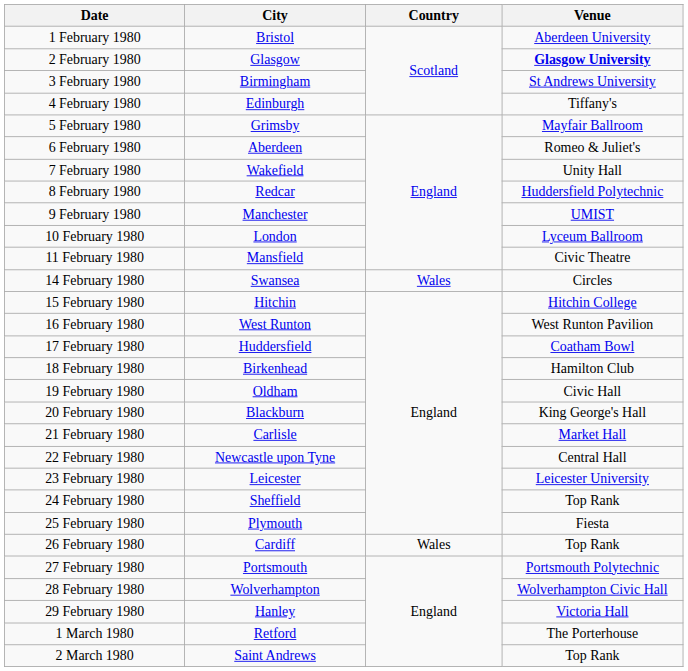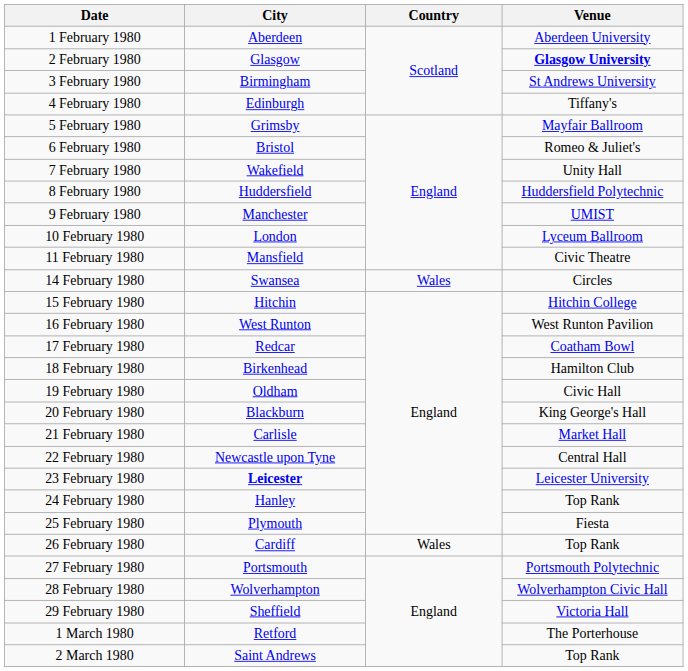 <table class="wikitable" style="text-align:center;">
 <tr>
 <th width="200">Date</th>
 <th width="200">City</th>
 <th width="150">Country</th>
 <th width="200">Venue</th>
 </tr>
 <tr>
 <td>1 February 1980</td>
-<td><a href='#'>Bristol</a></td>
+<td><a href='#'>Aberdeen</a></td>
 <td rowspan="4"><a href='#'>Scotland</a></td>
 <td><a href='#'>Aberdeen University</a></td>
 </tr>
 <tr>
 <td>2 February 1980</td>
 <td><a href='#'>Glasgow</a></td>
 <td><strong><a href='#'>Glasgow University</a></strong></td>
 </tr>
 <tr>
 <td>3 February 1980</td>
 <td><a href='#'>Birmingham</a></td>
 <td><a href='#'>St Andrews University</a></td>
 </tr>
 <tr>
 <td>4 February 1980</td>
 <td><a href='#'>Edinburgh</a></td>
 <td>Tiffany's</td>
 </tr>
 <tr>
 <td>5 February 1980</td>
 <td><a href='#'>Grimsby</a></td>
 <td rowspan="7"><a href='#'>England</a></td>
 <td><a href='#'>Mayfair Ballroom</a></td>
 </tr>
 <tr>
 <td>6 February 1980</td>
-<td><a href='#'>Aberdeen</a></td>
+<td><a href='#'>Bristol</a></td>
 <td>Romeo & Juliet's</td>
 </tr>
 <tr>
 <td>7 February 1980</td>
 <td><a href='#'>Wakefield</a></td>
 <td>Unity Hall</td>
 </tr>
 <tr>
 <td>8 February 1980</td>
-<td><a href='#'>Redcar</a></td>
+<td><a href='#'>Huddersfield</a></td>
 <td><a href='#'>Huddersfield Polytechnic</a></td>
 </tr>
 <tr>
 <td>9 February 1980</td>
 <td><a href='#'>Manchester</a></td>
 <td><a href='#'>UMIST</a></td>
 </tr>
 <tr>
 <td>10 February 1980</td>
 <td><a href='#'>London</a></td>
 <td><a href='#'>Lyceum Ballroom</a></td>
 </tr>
 <tr>
 <td>11 February 1980</td>
 <td><a href='#'>Mansfield</a></td>
 <td>Civic Theatre</td>
 </tr>
 <tr>
 <td>14 February 1980</td>
 <td><a href='#'>Swansea</a></td>
 <td><a href='#'>Wales</a></td>
 <td>Circles</td>
 </tr>
 <tr>
 <td>15 February 1980</td>
 <td><a href='#'>Hitchin</a></td>
 <td rowspan="11">England</td>
 <td><a href='#'>Hitchin College</a></td>
 </tr>
 <tr>
 <td>16 February 1980</td>
 <td><a href='#'>West Runton</a></td>
 <td>West Runton Pavilion</td>
 </tr>
 <tr>
 <td>17 February 1980</td>
-<td><a href='#'>Huddersfield</a></td>
+<td><a href='#'>Redcar</a></td>
 <td><a href='#'>Coatham Bowl</a></td>
 </tr>
 <tr>
 <td>18 February 1980</td>
 <td><a href='#'>Birkenhead</a></td>
 <td>Hamilton Club</td>
 </tr>
 <tr>
 <td>19 February 1980</td>
 <td><a href='#'>Oldham</a></td>
 <td>Civic Hall</td>
 </tr>
 <tr>
 <td>20 February 1980</td>
 <td><a href='#'>Blackburn</a></td>
 <td>King George's Hall</td>
 </tr>
 <tr>
 <td>21 February 1980</td>
 <td><a href='#'>Carlisle</a></td>
 <td><a href='#'>Market Hall</a></td>
 </tr>
 <tr>
 <td>22 February 1980</td>
 <td><a href='#'>Newcastle upon Tyne</a></td>
 <td>Central Hall</td>
 </tr>
 <tr>
 <td>23 February 1980</td>
-<td><a href='#'>Leicester</a></td>
+<td><strong><a href='#'>Leicester</a></strong></td>
 <td><a href='#'>Leicester University</a></td>
 </tr>
 <tr>
 <td>24 February 1980</td>
-<td><a href='#'>Sheffield</a></td>
+<td><a href='#'>Hanley</a></td>
 <td>Top Rank</td>
 </tr>
 <tr>
 <td>25 February 1980</td>
 <td><a href='#'>Plymouth</a></td>
 <td>Fiesta</td>
 </tr>
 <tr>
 <td>26 February 1980</td>
 <td><a href='#'>Cardiff</a></td>
 <td>Wales</td>
 <td>Top Rank</td>
 </tr>
 <tr>
 <td>27 February 1980</td>
 <td><a href='#'>Portsmouth</a></td>
 <td rowspan="5">England</td>
 <td><a href='#'>Portsmouth Polytechnic</a></td>
 </tr>
 <tr>
 <td>28 February 1980</td>
 <td><a href='#'>Wolverhampton</a></td>
 <td><a href='#'>Wolverhampton Civic Hall</a></td>
 </tr>
 <tr>
 <td>29 February 1980</td>
-<td><a href='#'>Hanley</a></td>
+<td><a href='#'>Sheffield</a></td>
 <td><a href='#'>Victoria Hall</a></td>
 </tr>
 <tr>
 <td>1 March 1980</td>
 <td><a href='#'>Retford</a></td>
 <td>The Porterhouse</td>
 </tr>
 <tr>
 <td>2 March 1980</td>
 <td><a href='#'>Saint Andrews</a></td>
 <td>Top Rank</td>
 </tr>
 </table>
